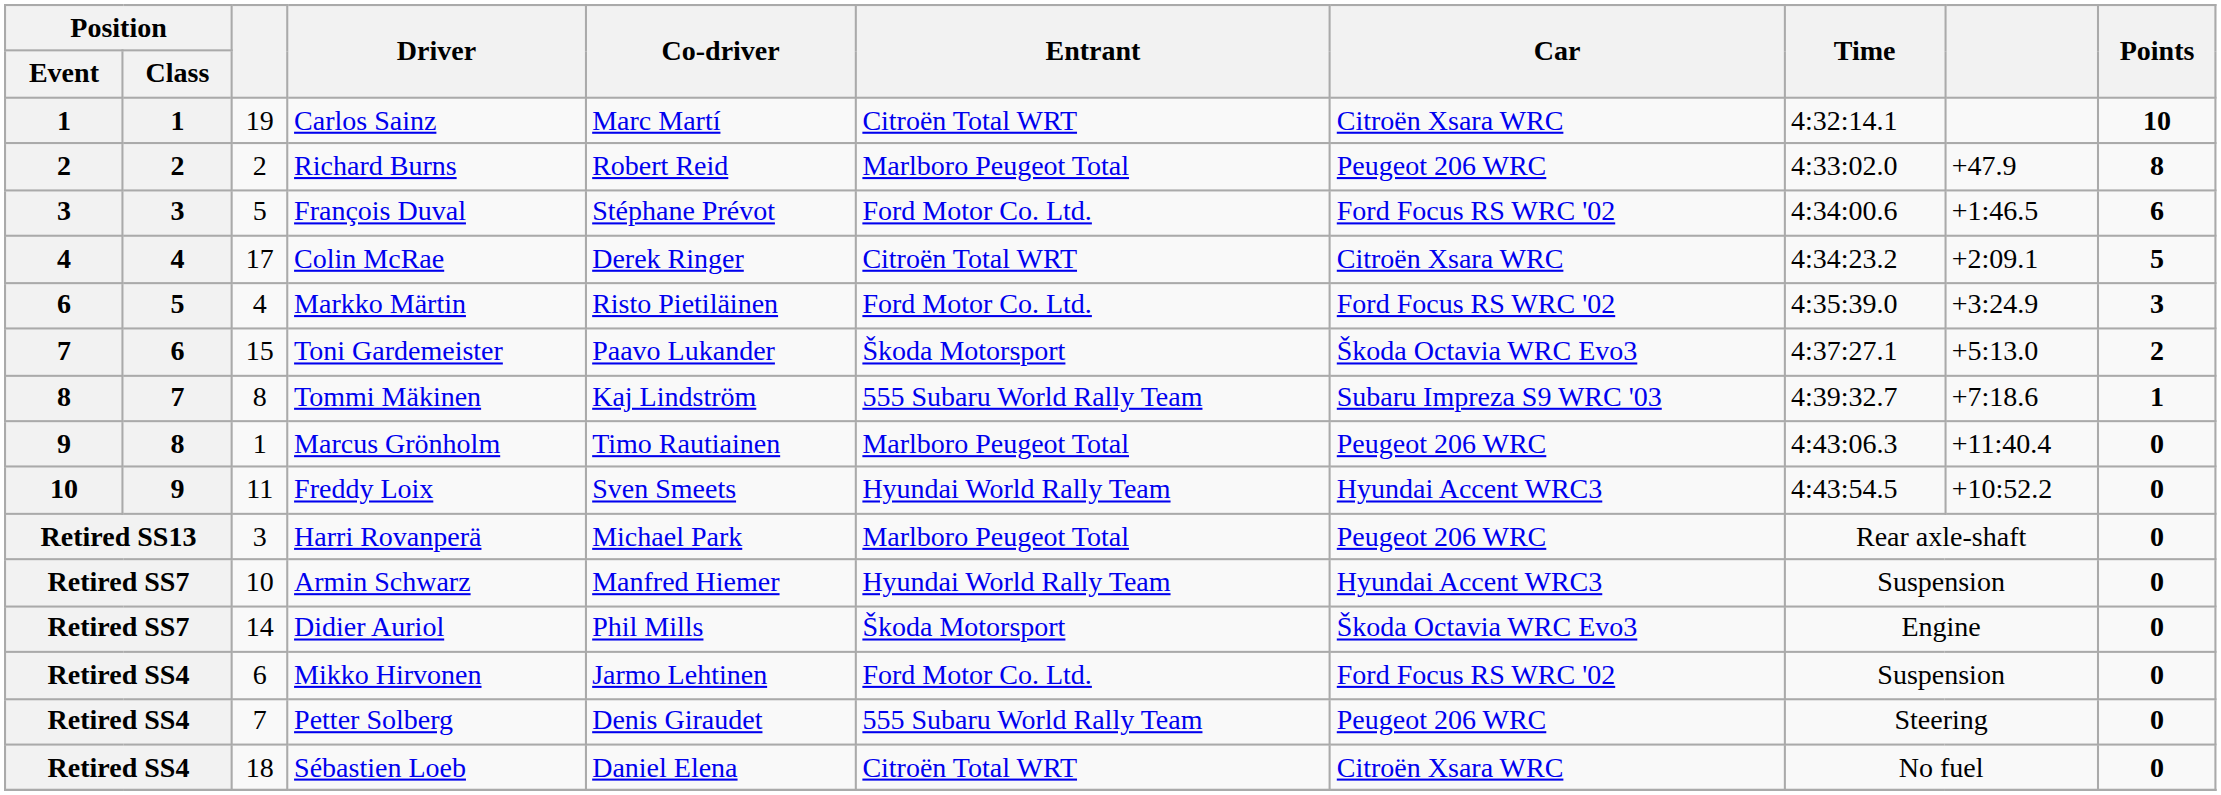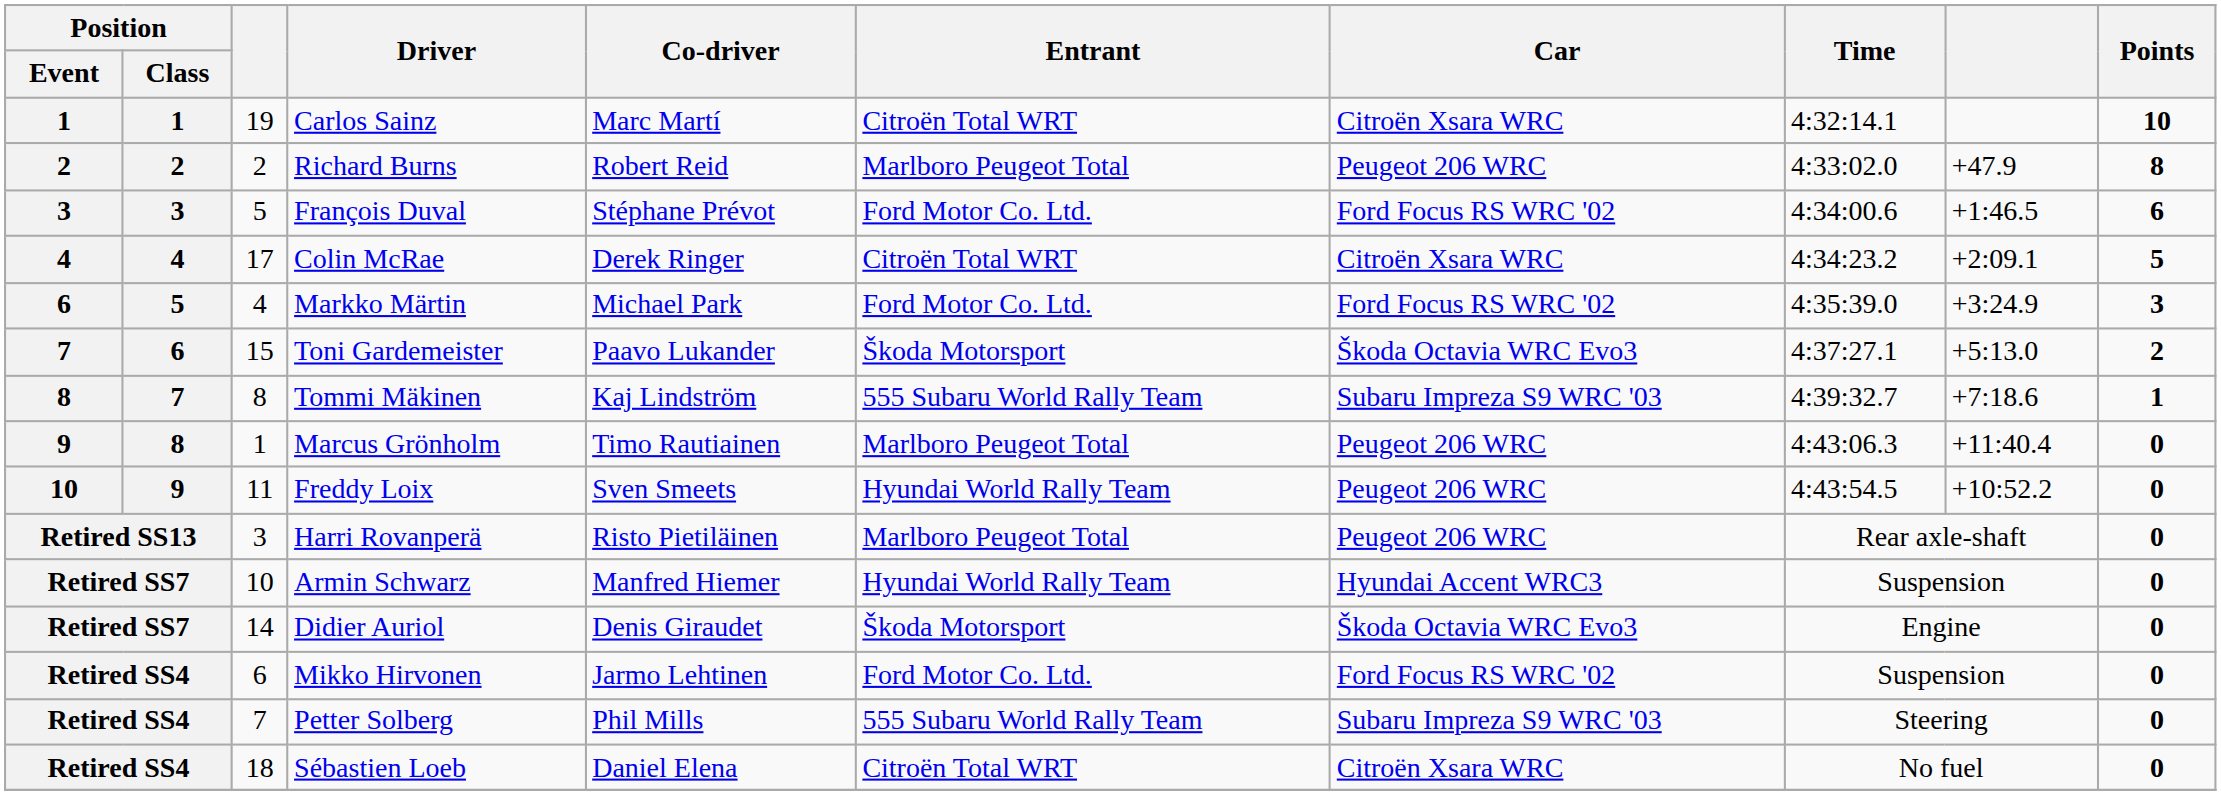 <table class="wikitable" width=85% style="font-size: 85%;">
 <tr>
 <th colspan="2">Position</th>
 <th rowspan="2"></th>
 <th rowspan="2">Driver</th>
 <th rowspan="2">Co-driver</th>
 <th rowspan="2">Entrant</th>
 <th rowspan="2">Car</th>
 <th rowspan="2">Time</th>
 <th rowspan="2"></th>
 <th rowspan="2">Points</th>
 </tr>
 <tr>
 <th>Event</th>
 <th>Class</th>
 </tr>
 <tr>
 <th>1</th>
 <th>1</th>
 <td align="center">19</td>
 <td> <a href='#'>Carlos Sainz</a></td>
 <td> <a href='#'>Marc Martí</a></td>
 <td> <a href='#'>Citroën Total WRT</a></td>
 <td><a href='#'>Citroën Xsara WRC</a></td>
 <td>4:32:14.1</td>
 <td></td>
 <td align="center"><strong>10</strong></td>
 </tr>
 <tr>
 <th>2</th>
 <th>2</th>
 <td align="center">2</td>
 <td> <a href='#'>Richard Burns</a></td>
 <td> <a href='#'>Robert Reid</a></td>
 <td> <a href='#'>Marlboro Peugeot Total</a></td>
 <td><a href='#'>Peugeot 206 WRC</a></td>
 <td>4:33:02.0</td>
 <td>+47.9</td>
 <td align="center"><strong>8</strong></td>
 </tr>
 <tr>
 <th>3</th>
 <th>3</th>
 <td align="center">5</td>
 <td> <a href='#'>François Duval</a></td>
 <td> <a href='#'>Stéphane Prévot</a></td>
 <td> <a href='#'>Ford Motor Co. Ltd.</a></td>
 <td><a href='#'>Ford Focus RS WRC '02</a></td>
 <td>4:34:00.6</td>
 <td>+1:46.5</td>
 <td align="center"><strong>6</strong></td>
 </tr>
 <tr>
 <th>4</th>
 <th>4</th>
 <td align="center">17</td>
 <td> <a href='#'>Colin McRae</a></td>
 <td> <a href='#'>Derek Ringer</a></td>
 <td> <a href='#'>Citroën Total WRT</a></td>
 <td><a href='#'>Citroën Xsara WRC</a></td>
 <td>4:34:23.2</td>
 <td>+2:09.1</td>
 <td align="center"><strong>5</strong></td>
 </tr>
 <tr>
 <th>6</th>
 <th>5</th>
 <td align="center">4</td>
 <td> <a href='#'>Markko Märtin</a></td>
-<td> <a href='#'>Risto Pietiläinen</a></td>
+<td> <a href='#'>Michael Park</a></td>
 <td> <a href='#'>Ford Motor Co. Ltd.</a></td>
 <td><a href='#'>Ford Focus RS WRC '02</a></td>
 <td>4:35:39.0</td>
 <td>+3:24.9</td>
 <td align="center"><strong>3</strong></td>
 </tr>
 <tr>
 <th>7</th>
 <th>6</th>
 <td align="center">15</td>
 <td> <a href='#'>Toni Gardemeister</a></td>
 <td> <a href='#'>Paavo Lukander</a></td>
 <td> <a href='#'>Škoda Motorsport</a></td>
 <td><a href='#'>Škoda Octavia WRC Evo3</a></td>
 <td>4:37:27.1</td>
 <td>+5:13.0</td>
 <td align="center"><strong>2</strong></td>
 </tr>
 <tr>
 <th>8</th>
 <th>7</th>
 <td align="center">8</td>
 <td> <a href='#'>Tommi Mäkinen</a></td>
 <td> <a href='#'>Kaj Lindström</a></td>
 <td> <a href='#'>555 Subaru World Rally Team</a></td>
 <td><a href='#'>Subaru Impreza S9 WRC '03</a></td>
 <td>4:39:32.7</td>
 <td>+7:18.6</td>
 <td align="center"><strong>1</strong></td>
 </tr>
 <tr>
 <th>9</th>
 <th>8</th>
 <td align="center">1</td>
 <td> <a href='#'>Marcus Grönholm</a></td>
 <td> <a href='#'>Timo Rautiainen</a></td>
 <td> <a href='#'>Marlboro Peugeot Total</a></td>
 <td><a href='#'>Peugeot 206 WRC</a></td>
 <td>4:43:06.3</td>
 <td>+11:40.4</td>
 <td align="center"><strong>0</strong></td>
 </tr>
 <tr>
 <th>10</th>
 <th>9</th>
 <td align="center">11</td>
 <td> <a href='#'>Freddy Loix</a></td>
 <td> <a href='#'>Sven Smeets</a></td>
 <td> <a href='#'>Hyundai World Rally Team</a></td>
-<td><a href='#'>Hyundai Accent WRC3</a></td>
+<td><a href='#'>Peugeot 206 WRC</a></td>
 <td>4:43:54.5</td>
 <td>+10:52.2</td>
 <td align="center"><strong>0</strong></td>
 </tr>
 <tr>
 <th colspan="2">Retired SS13</th>
 <td align="center">3</td>
 <td> <a href='#'>Harri Rovanperä</a></td>
-<td> <a href='#'>Michael Park</a></td>
+<td> <a href='#'>Risto Pietiläinen</a></td>
 <td> <a href='#'>Marlboro Peugeot Total</a></td>
 <td><a href='#'>Peugeot 206 WRC</a></td>
 <td align="center" colspan="2">Rear axle-shaft</td>
 <td align="center"><strong>0</strong></td>
 </tr>
 <tr>
 <th colspan="2">Retired SS7</th>
 <td align="center">10</td>
 <td> <a href='#'>Armin Schwarz</a></td>
 <td> <a href='#'>Manfred Hiemer</a></td>
 <td> <a href='#'>Hyundai World Rally Team</a></td>
 <td><a href='#'>Hyundai Accent WRC3</a></td>
 <td align="center" colspan="2">Suspension</td>
 <td align="center"><strong>0</strong></td>
 </tr>
 <tr>
 <th colspan="2">Retired SS7</th>
 <td align="center">14</td>
 <td> <a href='#'>Didier Auriol</a></td>
-<td> <a href='#'>Phil Mills</a></td>
+<td> <a href='#'>Denis Giraudet</a></td>
 <td> <a href='#'>Škoda Motorsport</a></td>
 <td><a href='#'>Škoda Octavia WRC Evo3</a></td>
 <td align="center" colspan="2">Engine</td>
 <td align="center"><strong>0</strong></td>
 </tr>
 <tr>
 <th colspan="2">Retired SS4</th>
 <td align="center">6</td>
 <td> <a href='#'>Mikko Hirvonen</a></td>
 <td> <a href='#'>Jarmo Lehtinen</a></td>
 <td> <a href='#'>Ford Motor Co. Ltd.</a></td>
 <td><a href='#'>Ford Focus RS WRC '02</a></td>
 <td align="center" colspan="2">Suspension</td>
 <td align="center"><strong>0</strong></td>
 </tr>
 <tr>
 <th colspan="2">Retired SS4</th>
 <td align="center">7</td>
 <td> <a href='#'>Petter Solberg</a></td>
-<td> <a href='#'>Denis Giraudet</a></td>
+<td> <a href='#'>Phil Mills</a></td>
 <td> <a href='#'>555 Subaru World Rally Team</a></td>
-<td><a href='#'>Peugeot 206 WRC</a></td>
+<td><a href='#'>Subaru Impreza S9 WRC '03</a></td>
 <td align="center" colspan="2">Steering</td>
 <td align="center"><strong>0</strong></td>
 </tr>
 <tr>
 <th colspan="2">Retired SS4</th>
 <td align="center">18</td>
 <td> <a href='#'>Sébastien Loeb</a></td>
 <td> <a href='#'>Daniel Elena</a></td>
 <td> <a href='#'>Citroën Total WRT</a></td>
 <td><a href='#'>Citroën Xsara WRC</a></td>
 <td align="center" colspan="2">No fuel</td>
 <td align="center"><strong>0</strong></td>
 </tr>
 <tr>
 </tr>
 </table>
